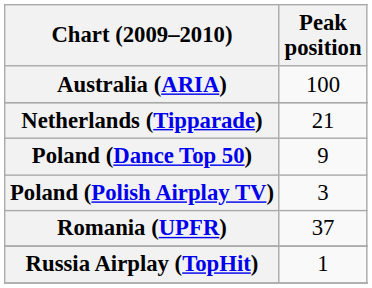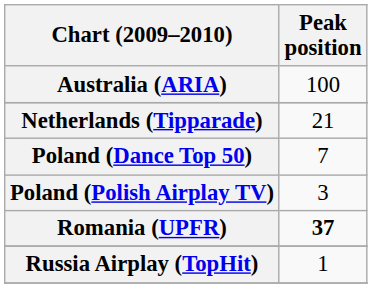 <table class="wikitable sortable plainrowheaders" style="text-align:center">
 <tr>
 <th scope="col">Chart (2009–2010)</th>
 <th scope="col">Peak<br>position</th>
 </tr>
 <tr>
 <th scope="row">Australia (<a href='#'>ARIA</a>)</th>
 <td>100</td>
 </tr>
 <tr>
 </tr>
 <tr>
 </tr>
 <tr>
 </tr>
 <tr>
 </tr>
 <tr>
 </tr>
 <tr>
 </tr>
 <tr>
 <th scope="row">Netherlands (<a href='#'>Tipparade</a>)</th>
 <td>21</td>
 </tr>
 <tr>
 <th scope="row">Poland (<a href='#'>Dance Top 50</a>)</th>
-<td>9</td>
+<td>7</td>
 </tr>
 <tr>
 <th scope="row">Poland (<a href='#'>Polish Airplay TV</a>)</th>
 <td>3</td>
 </tr>
 <tr>
 <th scope="row">Romania (<a href='#'>UPFR</a>)</th>
-<td>37</td>
+<td><strong>37</strong></td>
 </tr>
 <tr>
 </tr>
 <tr>
 </tr>
 <tr>
 <th scope="row">Russia Airplay (<a href='#'>TopHit</a>)</th>
 <td>1</td>
 </tr>
 <tr>
 </tr>
 <tr>
 </tr>
 <tr>
 </tr>
 <tr>
 </tr>
 </table>
